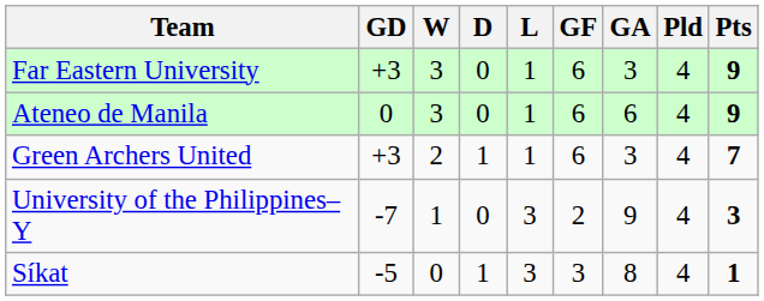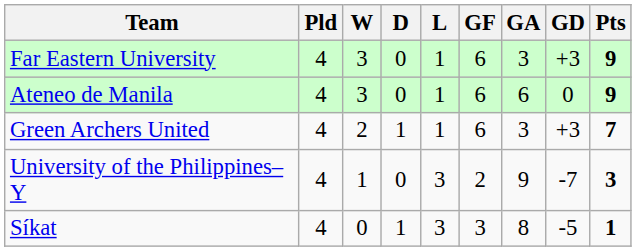 <table class="wikitable" style="text-align: center;">
 <tr>
 <th width="200">Team</th>
-<th width="20">GD</th>
+<th width="20">Pld</th>
 <th width="20">W</th>
 <th width="20">D</th>
 <th width="20">L</th>
 <th width="20">GF</th>
 <th width="20">GA</th>
-<th width="20">Pld</th>
+<th width="20">GD</th>
 <th width="20">Pts</th>
 </tr>
 <tr bgcolor=#ccffcc>
 <td style="text-align:left;"><a href='#'>Far Eastern University</a></td>
-<td>+3</td>
+<td>4</td>
 <td>3</td>
 <td>0</td>
 <td>1</td>
 <td>6</td>
 <td>3</td>
-<td>4</td>
+<td>+3</td>
 <td><strong>9</strong></td>
 </tr>
 <tr bgcolor=#ccffcc>
 <td style="text-align:left;"><a href='#'>Ateneo de Manila</a></td>
-<td>0</td>
+<td>4</td>
 <td>3</td>
 <td>0</td>
 <td>1</td>
 <td>6</td>
 <td>6</td>
-<td>4</td>
+<td>0</td>
 <td><strong>9</strong></td>
 </tr>
 <tr>
 <td style="text-align:left;"><a href='#'>Green Archers United</a></td>
-<td>+3</td>
+<td>4</td>
 <td>2</td>
 <td>1</td>
 <td>1</td>
 <td>6</td>
 <td>3</td>
-<td>4</td>
+<td>+3</td>
 <td><strong>7</strong></td>
 </tr>
 <tr>
 <td style="text-align:left;"><a href='#'>University of the Philippines–Y</a></td>
-<td>-7</td>
+<td>4</td>
 <td>1</td>
 <td>0</td>
 <td>3</td>
 <td>2</td>
 <td>9</td>
-<td>4</td>
+<td>-7</td>
 <td><strong>3</strong></td>
 </tr>
 <tr>
 <td style="text-align:left;"><a href='#'>Síkat</a></td>
-<td>-5</td>
+<td>4</td>
 <td>0</td>
 <td>1</td>
 <td>3</td>
 <td>3</td>
 <td>8</td>
-<td>4</td>
+<td>-5</td>
 <td><strong>1</strong></td>
 </tr>
 </table>
